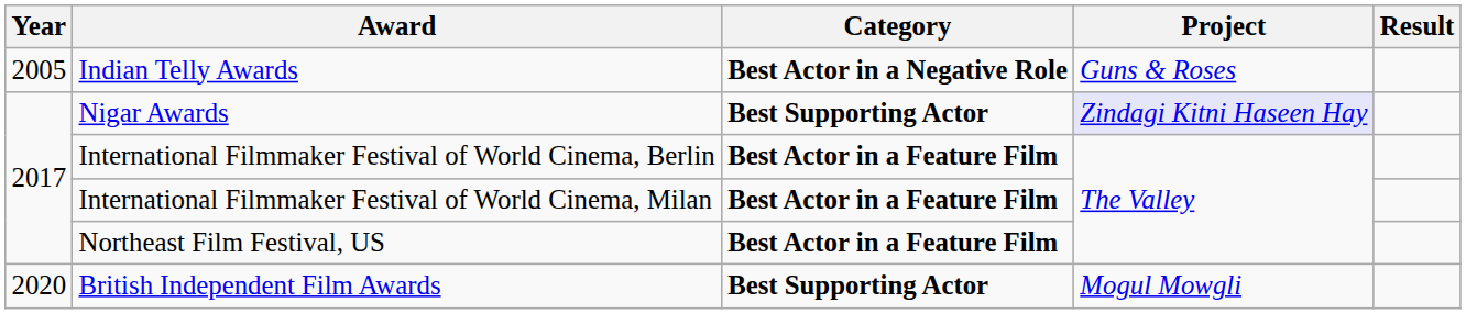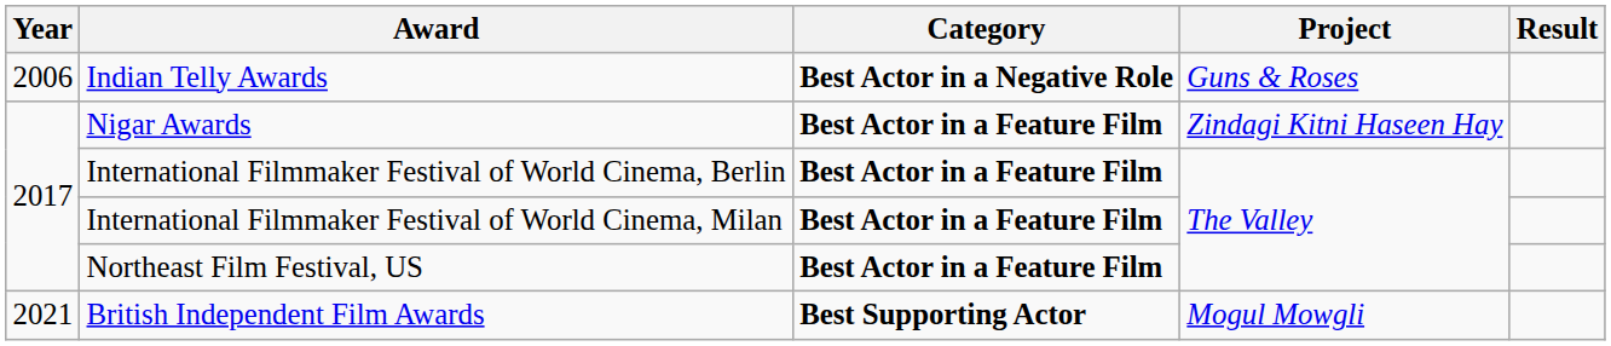 <table class="wikitable sortable">
 <tr>
 <th>Year</th>
 <th>Award</th>
 <th>Category</th>
 <th>Project</th>
 <th>Result</th>
 </tr>
 <tr>
-<td>2005</td>
+<td>2006</td>
 <td><a href='#'>Indian Telly Awards</a></td>
 <td><strong>Best Actor in a Negative Role</strong></td>
 <td><a href='#'><em>Guns & Roses</em></a></td>
 <td></td>
 </tr>
 <tr>
 <td rowspan="4">2017</td>
 <td><a href='#'>Nigar Awards</a></td>
-<td><strong>Best Supporting Actor</strong></td>
-<td style="background: lavender;"><em><a href='#'>Zindagi Kitni Haseen Hay</a></em></td>
+<td><strong>Best Actor in a Feature Film</strong></td>
+<td><em><a href='#'>Zindagi Kitni Haseen Hay</a></em></td>
 <td></td>
 </tr>
 <tr>
 <td>International Filmmaker Festival of World Cinema, Berlin</td>
 <td><strong>Best Actor in a Feature Film</strong></td>
 <td rowspan="3"><a href='#'><em>The Valley</em></a></td>
 <td></td>
 </tr>
 <tr>
 <td>International Filmmaker Festival of World Cinema, Milan</td>
 <td><strong>Best Actor in a Feature Film</strong></td>
 <td></td>
 </tr>
 <tr>
 <td>Northeast Film Festival, US</td>
 <td><strong>Best Actor in a Feature Film</strong></td>
 <td></td>
 </tr>
 <tr>
-<td>2020</td>
+<td>2021</td>
 <td><a href='#'>British Independent Film Awards</a></td>
 <td><strong>Best Supporting Actor</strong></td>
 <td><em><a href='#'>Mogul Mowgli</a></em></td>
 <td></td>
 </tr>
 </table>
